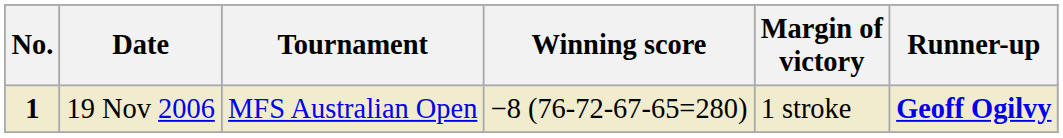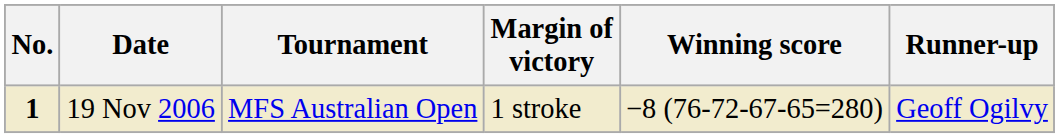 <table class="wikitable" style="font-size:95%;">
 <tr>
 <th>No.</th>
 <th>Date</th>
 <th>Tournament</th>
+<th>Margin of<br>victory</th>
 <th>Winning score</th>
-<th>Margin of<br>victory</th>
 <th>Runner-up</th>
 </tr>
 <tr style="background:#f2ecce;">
 <td align=center><strong>1</strong></td>
 <td align=right>19 Nov <a href='#'>2006</a></td>
 <td><a href='#'>MFS Australian Open</a></td>
+<td>1 stroke</td>
 <td>−8 (76-72-67-65=280)</td>
-<td>1 stroke</td>
-<td><strong> <a href='#'>Geoff Ogilvy</a></strong></td>
+<td> <a href='#'>Geoff Ogilvy</a></td>
 </tr>
 </table>
